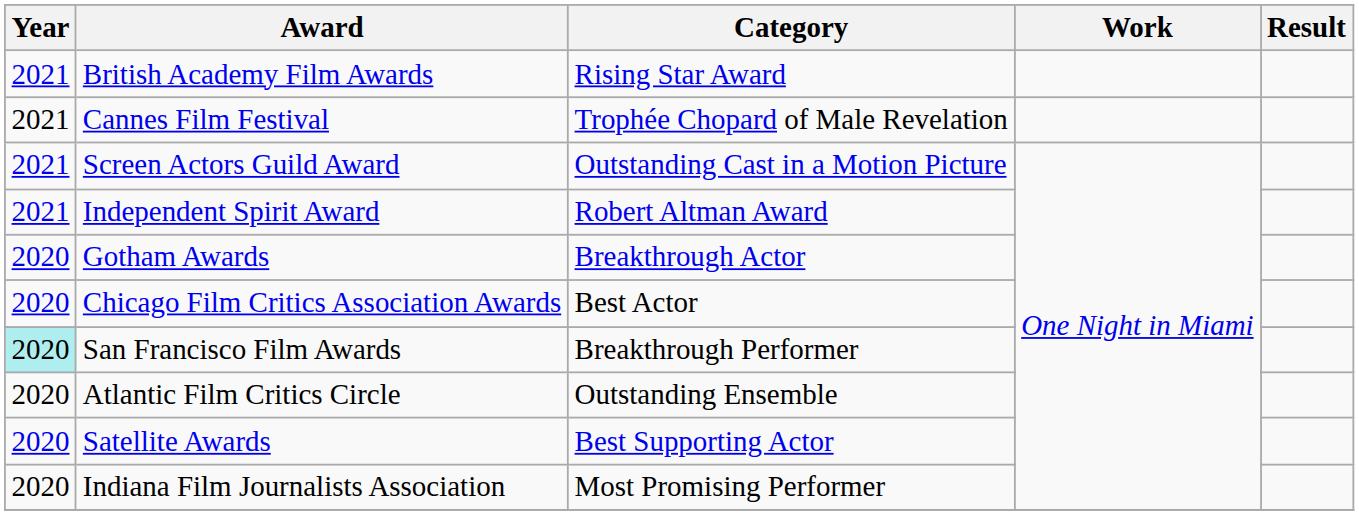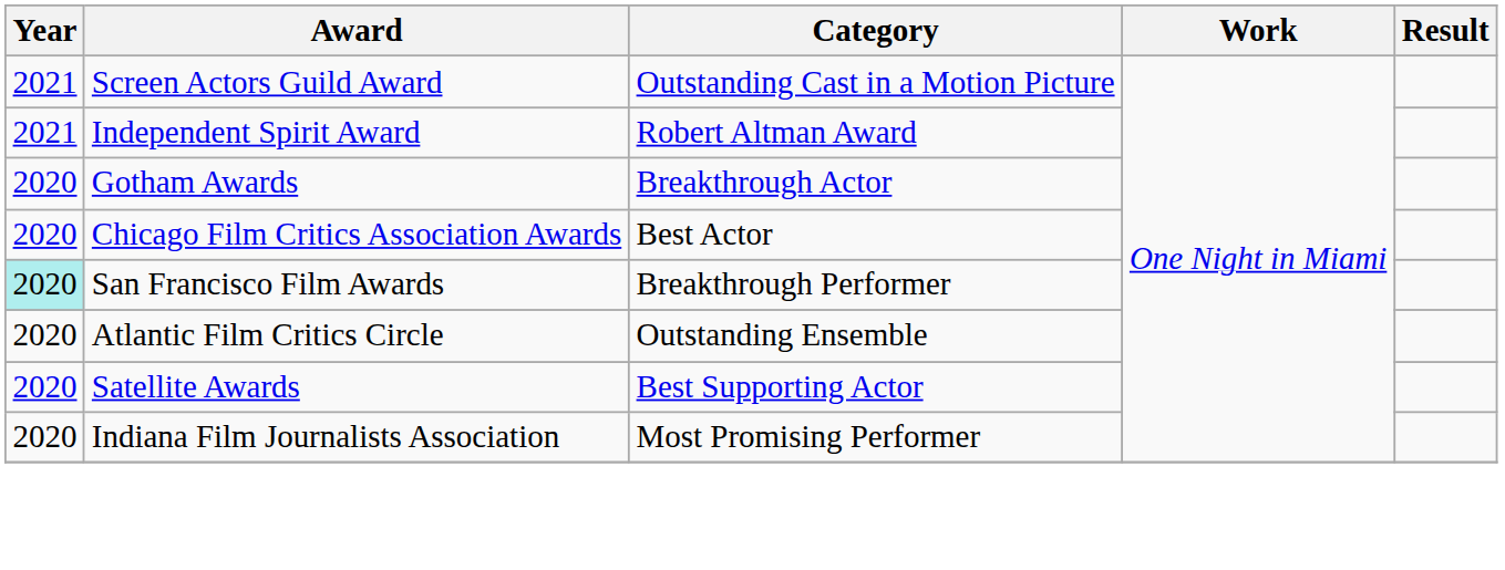 <table class="wikitable">
 <tr>
 <th>Year</th>
 <th>Award</th>
 <th>Category</th>
 <th>Work</th>
 <th>Result</th>
-</tr>
-<tr>
-<td><a href='#'>2021</a></td>
-<td><a href='#'>British Academy Film Awards</a></td>
-<td><a href='#'>Rising Star Award</a></td>
-<td></td>
-<td></td>
-</tr>
-<tr>
-<td>2021</td>
-<td><a href='#'>Cannes Film Festival</a></td>
-<td><a href='#'>Trophée Chopard</a> of Male Revelation</td>
-<td></td>
-<td></td>
 </tr>
 <tr>
 <td><a href='#'>2021</a></td>
 <td><a href='#'>Screen Actors Guild Award</a></td>
 <td><a href='#'>Outstanding Cast in a Motion Picture</a></td>
 <td rowspan=8><em><a href='#'>One Night in Miami</a></em></td>
 <td></td>
 </tr>
 <tr>
 <td><a href='#'>2021</a></td>
 <td><a href='#'>Independent Spirit Award</a></td>
 <td><a href='#'>Robert Altman Award</a></td>
 <td></td>
 </tr>
 <tr>
 <td><a href='#'>2020</a></td>
 <td><a href='#'>Gotham Awards</a></td>
 <td><a href='#'>Breakthrough Actor</a></td>
 <td></td>
 </tr>
 <tr>
 <td><a href='#'>2020</a></td>
 <td><a href='#'>Chicago Film Critics Association Awards</a></td>
 <td>Best Actor</td>
 <td></td>
 </tr>
 <tr>
 <td style="background: paleturquoise;">2020</td>
 <td>San Francisco Film Awards</td>
 <td>Breakthrough Performer</td>
 <td></td>
 </tr>
 <tr>
 <td>2020</td>
 <td>Atlantic Film Critics Circle</td>
 <td>Outstanding Ensemble</td>
 <td></td>
 </tr>
 <tr>
 <td><a href='#'>2020</a></td>
 <td><a href='#'>Satellite Awards</a></td>
 <td><a href='#'>Best Supporting Actor</a></td>
 <td></td>
 </tr>
 <tr>
 <td>2020</td>
 <td>Indiana Film Journalists Association</td>
 <td>Most Promising Performer</td>
 <td></td>
 </tr>
 <tr>
 </tr>
 </table>
